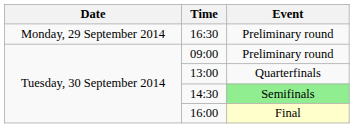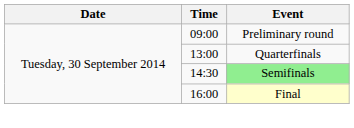 <table class = "wikitable" style="text-align:center;">
 <tr>
 <th width=220>Date</th>
 <th width=50>Time</th>
 <th width=150>Event</th>
-</tr>
-<tr>
-<td>Monday, 29 September 2014</td>
-<td>16:30</td>
-<td>Preliminary round</td>
 </tr>
 <tr>
 <td rowspan=4>Tuesday, 30 September 2014</td>
 <td>09:00</td>
 <td>Preliminary round</td>
 </tr>
 <tr>
 <td>13:00</td>
 <td>Quarterfinals</td>
 </tr>
 <tr>
 <td>14:30</td>
 <td style="background: lightgreen;">Semifinals</td>
 </tr>
 <tr>
 <td>16:00</td>
 <td bgcolor=ffffcc>Final</td>
 </tr>
 </table>
